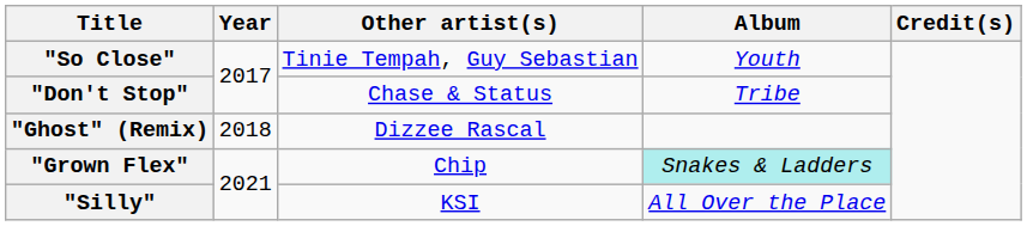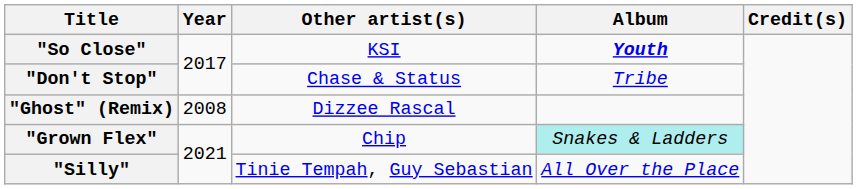 <table class="wikitable plainrowheaders" style="text-align:center;">
 <tr>
 <th scope="col">Title</th>
 <th scope="col">Year</th>
 <th scope="col">Other artist(s)</th>
 <th scope="col">Album</th>
 <th scope="col">Credit(s)</th>
 </tr>
 <tr>
 <th scope="row">"So Close"</th>
 <td rowspan="2">2017</td>
-<td><a href='#'>Tinie Tempah</a>, <a href='#'>Guy Sebastian</a></td>
-<td><em><a href='#'>Youth</a></em></td>
+<td><a href='#'>KSI</a></td>
+<td><strong><em><a href='#'>Youth</a></em></strong></td>
 <td rowspan="5"></td>
 </tr>
 <tr>
 <th scope="row">"Don't Stop"</th>
 <td><a href='#'>Chase & Status</a></td>
 <td><em><a href='#'>Tribe</a></em></td>
 </tr>
 <tr>
 <th scope="row">"Ghost" (Remix)</th>
-<td>2018</td>
+<td>2008</td>
 <td><a href='#'>Dizzee Rascal</a></td>
 <td></td>
 </tr>
 <tr>
 <th scope="row">"Grown Flex"</th>
 <td rowspan="2">2021</td>
 <td><a href='#'>Chip</a></td>
 <td style="background: paleturquoise;"><em>Snakes & Ladders</em></td>
 </tr>
 <tr>
 <th scope="row">"Silly"</th>
-<td><a href='#'>KSI</a></td>
+<td><a href='#'>Tinie Tempah</a>, <a href='#'>Guy Sebastian</a></td>
 <td><em><a href='#'>All Over the Place</a></em></td>
 </tr>
 </table>
